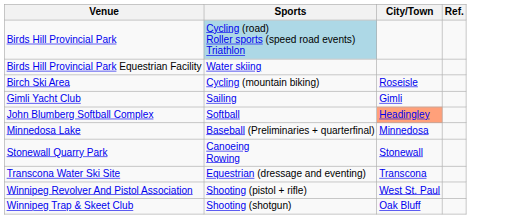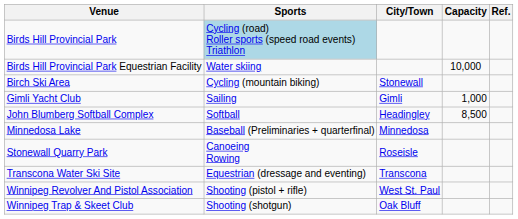 <table class="wikitable sortable">
 <tr>
 <th>Venue</th>
 <th class="unsortable">Sports</th>
 <th>City/Town</th>
+<th>Capacity</th>
 <th class="unsortable">Ref.</th>
 </tr>
 <tr>
 <td><a href='#'>Birds Hill Provincial Park</a></td>
 <td style="background: lightblue;"><a href='#'>Cycling</a> (road)<br><a href='#'>Roller sports</a> (speed road events)<br><a href='#'>Triathlon</a></td>
 <td></td>
+<td align="right"></td>
 <td align=center></td>
 </tr>
 <tr>
 <td><a href='#'>Birds Hill Provincial Park</a> Equestrian Facility</td>
 <td><a href='#'>Water skiing</a></td>
 <td></td>
+<td align="right">10,000  </td>
 <td align=center></td>
 </tr>
 <tr>
 <td><a href='#'>Birch Ski Area</a></td>
 <td><a href='#'>Cycling</a> (mountain biking)</td>
-<td><a href='#'>Roseisle</a></td>
+<td><a href='#'>Stonewall</a></td>
+<td align="right"></td>
 <td align=center></td>
 </tr>
 <tr>
 <td><a href='#'>Gimli Yacht Club</a></td>
 <td><a href='#'>Sailing</a></td>
 <td><a href='#'>Gimli</a></td>
+<td align="right">1,000</td>
 <td align=center></td>
 </tr>
 <tr>
 <td><a href='#'>John Blumberg Softball Complex</a></td>
 <td><a href='#'>Softball</a></td>
-<td style="background: lightsalmon;"><a href='#'>Headingley</a></td>
+<td><a href='#'>Headingley</a></td>
+<td align="right">8,500</td>
 <td align=center></td>
 </tr>
 <tr>
 <td><a href='#'>Minnedosa Lake</a></td>
 <td><a href='#'>Baseball</a> (Preliminaries + quarterfinal)</td>
 <td><a href='#'>Minnedosa</a></td>
+<td align="right"></td>
 <td align=center></td>
 </tr>
 <tr>
 <td><a href='#'>Stonewall Quarry Park</a></td>
 <td><a href='#'>Canoeing</a><br><a href='#'>Rowing</a></td>
-<td><a href='#'>Stonewall</a></td>
+<td><a href='#'>Roseisle</a></td>
+<td align="right"></td>
 <td align=center></td>
 </tr>
 <tr>
 <td><a href='#'>Transcona Water Ski Site</a></td>
 <td><a href='#'>Equestrian</a> (dressage and eventing)</td>
 <td><a href='#'>Transcona</a></td>
+<td align="right"></td>
 <td align=center></td>
 </tr>
 <tr>
 <td><a href='#'>Winnipeg Revolver And Pistol Association</a></td>
 <td><a href='#'>Shooting</a> (pistol + rifle)</td>
 <td><a href='#'>West St. Paul</a></td>
+<td align="right"></td>
 <td align=center></td>
 </tr>
 <tr>
 <td><a href='#'>Winnipeg Trap & Skeet Club</a></td>
 <td><a href='#'>Shooting</a> (shotgun)</td>
 <td><a href='#'>Oak Bluff</a></td>
+<td align="right"></td>
 <td align=center></td>
 </tr>
 </table>
